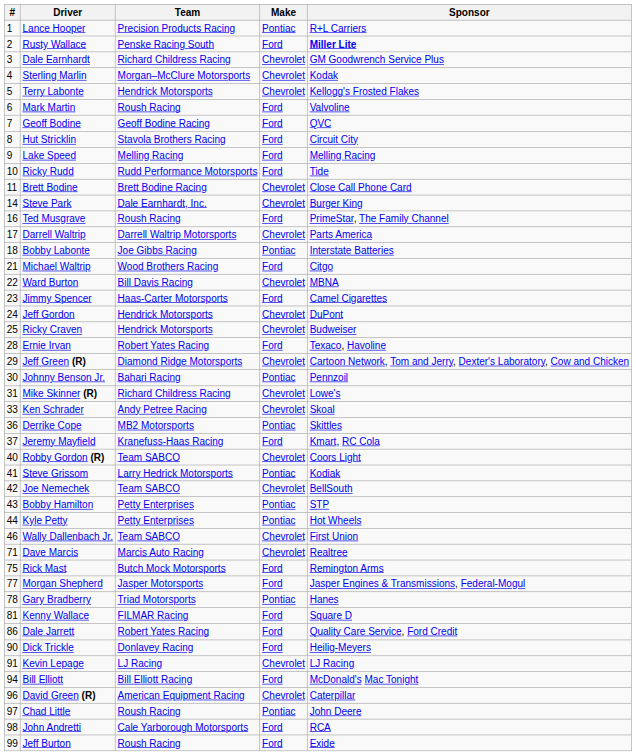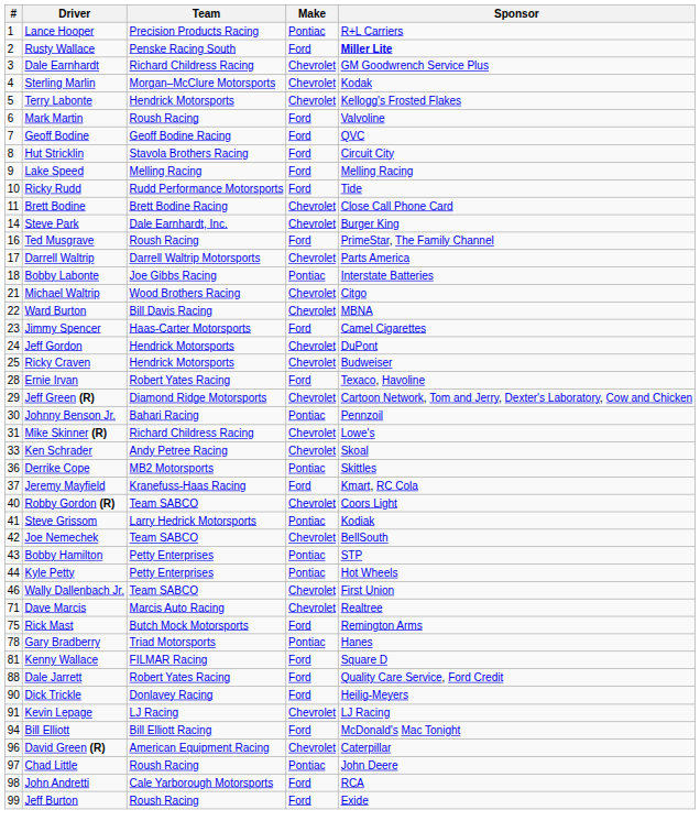 <table class="wikitable" style="font-size:95%">
 <tr>
 <th>#</th>
 <th>Driver</th>
 <th>Team</th>
 <th>Make</th>
 <th>Sponsor</th>
 </tr>
 <tr>
 <td>1</td>
 <td><a href='#'>Lance Hooper</a></td>
 <td><a href='#'>Precision Products Racing</a></td>
 <td><a href='#'>Pontiac</a></td>
 <td><a href='#'>R+L Carriers</a></td>
 </tr>
 <tr>
 <td>2</td>
 <td><a href='#'>Rusty Wallace</a></td>
 <td><a href='#'>Penske Racing South</a></td>
 <td><a href='#'>Ford</a></td>
 <td><strong><a href='#'>Miller Lite</a></strong></td>
 </tr>
 <tr>
 <td>3</td>
 <td><a href='#'>Dale Earnhardt</a></td>
 <td><a href='#'>Richard Childress Racing</a></td>
 <td><a href='#'>Chevrolet</a></td>
 <td><a href='#'>GM Goodwrench Service Plus</a></td>
 </tr>
 <tr>
 <td>4</td>
 <td><a href='#'>Sterling Marlin</a></td>
 <td><a href='#'>Morgan–McClure Motorsports</a></td>
 <td><a href='#'>Chevrolet</a></td>
 <td><a href='#'>Kodak</a></td>
 </tr>
 <tr>
 <td>5</td>
 <td><a href='#'>Terry Labonte</a></td>
 <td><a href='#'>Hendrick Motorsports</a></td>
 <td><a href='#'>Chevrolet</a></td>
 <td><a href='#'>Kellogg's Frosted Flakes</a></td>
 </tr>
 <tr>
 <td>6</td>
 <td><a href='#'>Mark Martin</a></td>
 <td><a href='#'>Roush Racing</a></td>
 <td><a href='#'>Ford</a></td>
 <td><a href='#'>Valvoline</a></td>
 </tr>
 <tr>
 <td>7</td>
 <td><a href='#'>Geoff Bodine</a></td>
 <td><a href='#'>Geoff Bodine Racing</a></td>
 <td><a href='#'>Ford</a></td>
 <td><a href='#'>QVC</a></td>
 </tr>
 <tr>
 <td>8</td>
 <td><a href='#'>Hut Stricklin</a></td>
 <td><a href='#'>Stavola Brothers Racing</a></td>
 <td><a href='#'>Ford</a></td>
 <td><a href='#'>Circuit City</a></td>
 </tr>
 <tr>
 <td>9</td>
 <td><a href='#'>Lake Speed</a></td>
 <td><a href='#'>Melling Racing</a></td>
 <td><a href='#'>Ford</a></td>
 <td><a href='#'>Melling Racing</a></td>
 </tr>
 <tr>
 <td>10</td>
 <td><a href='#'>Ricky Rudd</a></td>
 <td><a href='#'>Rudd Performance Motorsports</a></td>
 <td><a href='#'>Ford</a></td>
 <td><a href='#'>Tide</a></td>
 </tr>
 <tr>
 <td>11</td>
 <td><a href='#'>Brett Bodine</a></td>
 <td><a href='#'>Brett Bodine Racing</a></td>
 <td><a href='#'>Chevrolet</a></td>
 <td><a href='#'>Close Call Phone Card</a></td>
 </tr>
 <tr>
 <td>14</td>
 <td><a href='#'>Steve Park</a></td>
 <td><a href='#'>Dale Earnhardt, Inc.</a></td>
 <td><a href='#'>Chevrolet</a></td>
 <td><a href='#'>Burger King</a></td>
 </tr>
 <tr>
 <td>16</td>
 <td><a href='#'>Ted Musgrave</a></td>
 <td><a href='#'>Roush Racing</a></td>
 <td><a href='#'>Ford</a></td>
 <td><a href='#'>PrimeStar</a>, <a href='#'>The Family Channel</a></td>
 </tr>
 <tr>
 <td>17</td>
 <td><a href='#'>Darrell Waltrip</a></td>
 <td><a href='#'>Darrell Waltrip Motorsports</a></td>
 <td><a href='#'>Chevrolet</a></td>
 <td><a href='#'>Parts America</a></td>
 </tr>
 <tr>
 <td>18</td>
 <td><a href='#'>Bobby Labonte</a></td>
 <td><a href='#'>Joe Gibbs Racing</a></td>
 <td><a href='#'>Pontiac</a></td>
 <td><a href='#'>Interstate Batteries</a></td>
 </tr>
 <tr>
 <td>21</td>
 <td><a href='#'>Michael Waltrip</a></td>
 <td><a href='#'>Wood Brothers Racing</a></td>
-<td><a href='#'>Ford</a></td>
+<td><a href='#'>Chevrolet</a></td>
 <td><a href='#'>Citgo</a></td>
 </tr>
 <tr>
 <td>22</td>
 <td><a href='#'>Ward Burton</a></td>
 <td><a href='#'>Bill Davis Racing</a></td>
 <td><a href='#'>Chevrolet</a></td>
 <td><a href='#'>MBNA</a></td>
 </tr>
 <tr>
 <td>23</td>
 <td><a href='#'>Jimmy Spencer</a></td>
 <td><a href='#'>Haas-Carter Motorsports</a></td>
 <td><a href='#'>Ford</a></td>
 <td><a href='#'>Camel Cigarettes</a></td>
 </tr>
 <tr>
 <td>24</td>
 <td><a href='#'>Jeff Gordon</a></td>
 <td><a href='#'>Hendrick Motorsports</a></td>
 <td><a href='#'>Chevrolet</a></td>
 <td><a href='#'>DuPont</a></td>
 </tr>
 <tr>
 <td>25</td>
 <td><a href='#'>Ricky Craven</a></td>
 <td><a href='#'>Hendrick Motorsports</a></td>
 <td><a href='#'>Chevrolet</a></td>
 <td><a href='#'>Budweiser</a></td>
 </tr>
 <tr>
 <td>28</td>
 <td><a href='#'>Ernie Irvan</a></td>
 <td><a href='#'>Robert Yates Racing</a></td>
 <td><a href='#'>Ford</a></td>
 <td><a href='#'>Texaco</a>, <a href='#'>Havoline</a></td>
 </tr>
 <tr>
 <td>29</td>
 <td><a href='#'>Jeff Green</a> <strong>(R)</strong></td>
 <td><a href='#'>Diamond Ridge Motorsports</a></td>
 <td><a href='#'>Chevrolet</a></td>
 <td><a href='#'>Cartoon Network</a>, <a href='#'>Tom and Jerry</a>, <a href='#'>Dexter's Laboratory</a>, <a href='#'>Cow and Chicken</a></td>
 </tr>
 <tr>
 <td>30</td>
 <td><a href='#'>Johnny Benson Jr.</a></td>
 <td><a href='#'>Bahari Racing</a></td>
 <td><a href='#'>Pontiac</a></td>
 <td><a href='#'>Pennzoil</a></td>
 </tr>
 <tr>
 <td>31</td>
 <td><a href='#'>Mike Skinner</a> <strong>(R)</strong></td>
 <td><a href='#'>Richard Childress Racing</a></td>
 <td><a href='#'>Chevrolet</a></td>
 <td><a href='#'>Lowe's</a></td>
 </tr>
 <tr>
 <td>33</td>
 <td><a href='#'>Ken Schrader</a></td>
 <td><a href='#'>Andy Petree Racing</a></td>
 <td><a href='#'>Chevrolet</a></td>
 <td><a href='#'>Skoal</a></td>
 </tr>
 <tr>
 <td>36</td>
 <td><a href='#'>Derrike Cope</a></td>
 <td><a href='#'>MB2 Motorsports</a></td>
 <td><a href='#'>Pontiac</a></td>
 <td><a href='#'>Skittles</a></td>
 </tr>
 <tr>
 <td>37</td>
 <td><a href='#'>Jeremy Mayfield</a></td>
 <td><a href='#'>Kranefuss-Haas Racing</a></td>
 <td><a href='#'>Ford</a></td>
 <td><a href='#'>Kmart</a>, <a href='#'>RC Cola</a></td>
 </tr>
 <tr>
 <td>40</td>
 <td><a href='#'>Robby Gordon</a> <strong>(R)</strong></td>
 <td><a href='#'>Team SABCO</a></td>
 <td><a href='#'>Chevrolet</a></td>
 <td><a href='#'>Coors Light</a></td>
 </tr>
 <tr>
 <td>41</td>
 <td><a href='#'>Steve Grissom</a></td>
 <td><a href='#'>Larry Hedrick Motorsports</a></td>
 <td><a href='#'>Pontiac</a></td>
 <td><a href='#'>Kodiak</a></td>
 </tr>
 <tr>
 <td>42</td>
 <td><a href='#'>Joe Nemechek</a></td>
 <td><a href='#'>Team SABCO</a></td>
 <td><a href='#'>Chevrolet</a></td>
 <td><a href='#'>BellSouth</a></td>
 </tr>
 <tr>
 <td>43</td>
 <td><a href='#'>Bobby Hamilton</a></td>
 <td><a href='#'>Petty Enterprises</a></td>
 <td><a href='#'>Pontiac</a></td>
 <td><a href='#'>STP</a></td>
 </tr>
 <tr>
 <td>44</td>
 <td><a href='#'>Kyle Petty</a></td>
 <td><a href='#'>Petty Enterprises</a></td>
 <td><a href='#'>Pontiac</a></td>
 <td><a href='#'>Hot Wheels</a></td>
 </tr>
 <tr>
 <td>46</td>
 <td><a href='#'>Wally Dallenbach Jr.</a></td>
 <td><a href='#'>Team SABCO</a></td>
 <td><a href='#'>Chevrolet</a></td>
 <td><a href='#'>First Union</a></td>
 </tr>
 <tr>
 <td>71</td>
 <td><a href='#'>Dave Marcis</a></td>
 <td><a href='#'>Marcis Auto Racing</a></td>
 <td><a href='#'>Chevrolet</a></td>
 <td><a href='#'>Realtree</a></td>
 </tr>
 <tr>
 <td>75</td>
 <td><a href='#'>Rick Mast</a></td>
 <td><a href='#'>Butch Mock Motorsports</a></td>
 <td><a href='#'>Ford</a></td>
 <td><a href='#'>Remington Arms</a></td>
 </tr>
 <tr>
-<td>77</td>
-<td><a href='#'>Morgan Shepherd</a></td>
-<td><a href='#'>Jasper Motorsports</a></td>
-<td><a href='#'>Ford</a></td>
-<td><a href='#'>Jasper Engines & Transmissions</a>, <a href='#'>Federal-Mogul</a></td>
-</tr>
-<tr>
 <td>78</td>
 <td><a href='#'>Gary Bradberry</a></td>
 <td><a href='#'>Triad Motorsports</a></td>
 <td><a href='#'>Pontiac</a></td>
 <td><a href='#'>Hanes</a></td>
 </tr>
 <tr>
 <td>81</td>
 <td><a href='#'>Kenny Wallace</a></td>
 <td><a href='#'>FILMAR Racing</a></td>
 <td><a href='#'>Ford</a></td>
 <td><a href='#'>Square D</a></td>
 </tr>
 <tr>
-<td>86</td>
+<td>88</td>
 <td><a href='#'>Dale Jarrett</a></td>
 <td><a href='#'>Robert Yates Racing</a></td>
 <td><a href='#'>Ford</a></td>
 <td><a href='#'>Quality Care Service</a>, <a href='#'>Ford Credit</a></td>
 </tr>
 <tr>
 <td>90</td>
 <td><a href='#'>Dick Trickle</a></td>
 <td><a href='#'>Donlavey Racing</a></td>
 <td><a href='#'>Ford</a></td>
 <td><a href='#'>Heilig-Meyers</a></td>
 </tr>
 <tr>
 <td>91</td>
 <td><a href='#'>Kevin Lepage</a></td>
 <td><a href='#'>LJ Racing</a></td>
 <td><a href='#'>Chevrolet</a></td>
 <td><a href='#'>LJ Racing</a></td>
 </tr>
 <tr>
 <td>94</td>
 <td><a href='#'>Bill Elliott</a></td>
 <td><a href='#'>Bill Elliott Racing</a></td>
 <td><a href='#'>Ford</a></td>
 <td><a href='#'>McDonald's</a> <a href='#'>Mac Tonight</a></td>
 </tr>
 <tr>
 <td>96</td>
 <td><a href='#'>David Green</a> <strong>(R)</strong></td>
 <td><a href='#'>American Equipment Racing</a></td>
 <td><a href='#'>Chevrolet</a></td>
 <td><a href='#'>Caterpillar</a></td>
 </tr>
 <tr>
 <td>97</td>
 <td><a href='#'>Chad Little</a></td>
 <td><a href='#'>Roush Racing</a></td>
 <td><a href='#'>Pontiac</a></td>
 <td><a href='#'>John Deere</a></td>
 </tr>
 <tr>
 <td>98</td>
 <td><a href='#'>John Andretti</a></td>
 <td><a href='#'>Cale Yarborough Motorsports</a></td>
 <td><a href='#'>Ford</a></td>
 <td><a href='#'>RCA</a></td>
 </tr>
 <tr>
 <td>99</td>
 <td><a href='#'>Jeff Burton</a></td>
 <td><a href='#'>Roush Racing</a></td>
 <td><a href='#'>Ford</a></td>
 <td><a href='#'>Exide</a></td>
 </tr>
 </table>
